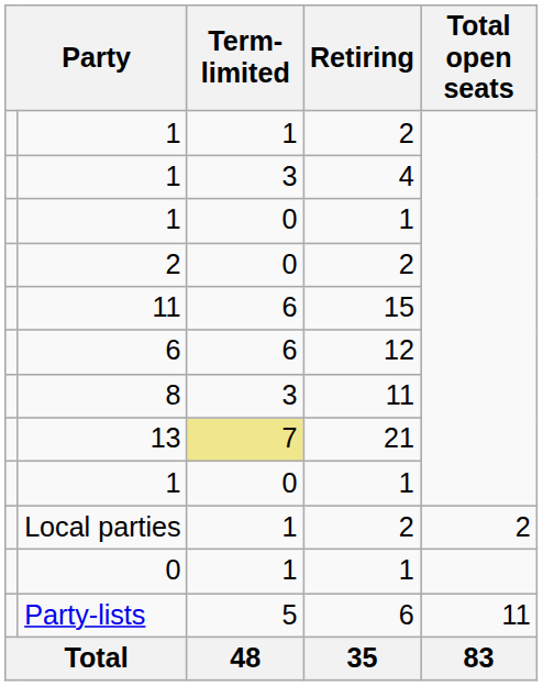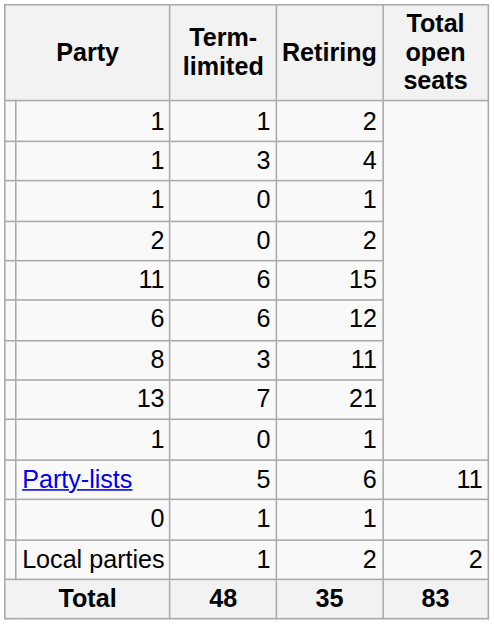 <table class=wikitable style="text-align:right;">
 <tr>
 <th colspan=2>Party</th>
 <th width=60px>Term-limited</th>
 <th width=60px>Retiring</th>
 <th width=60px>Total open seats</th>
 </tr>
 <tr>
 <td></td>
 <td>1</td>
 <td>1</td>
 <td>2</td>
 </tr>
 <tr>
 <td></td>
 <td>1</td>
 <td>3</td>
 <td>4</td>
 </tr>
 <tr>
 <td></td>
 <td>1</td>
 <td>0</td>
 <td>1</td>
 </tr>
 <tr>
 <td></td>
 <td>2</td>
 <td>0</td>
 <td>2</td>
 </tr>
 <tr>
 <td></td>
 <td>11</td>
 <td>6</td>
 <td>15</td>
 </tr>
 <tr>
 <td></td>
 <td>6</td>
 <td>6</td>
 <td>12</td>
 </tr>
 <tr>
 <td></td>
 <td>8</td>
 <td>3</td>
 <td>11</td>
 </tr>
 <tr>
 <td></td>
 <td>13</td>
-<td style="background: khaki;">7</td>
+<td>7</td>
 <td>21</td>
 </tr>
 <tr>
 <td></td>
 <td>1</td>
 <td>0</td>
 <td>1</td>
 </tr>
 <tr>
 <td></td>
-<td align="left">Local parties</td>
-<td>1</td>
-<td>2</td>
-<td>2</td>
+<td align="left"><a href='#'>Party-lists</a></td>
+<td>5</td>
+<td>6</td>
+<td>11</td>
 </tr>
 <tr>
 <td></td>
 <td>0</td>
 <td>1</td>
 <td>1</td>
 </tr>
 <tr>
 <td></td>
-<td align="left"><a href='#'>Party-lists</a></td>
-<td>5</td>
-<td>6</td>
-<td>11</td>
+<td align="left">Local parties</td>
+<td>1</td>
+<td>2</td>
+<td>2</td>
 </tr>
 <tr>
 <th colspan="2">Total</th>
 <th>48</th>
 <th>35</th>
 <th>83</th>
 </tr>
 </table>
